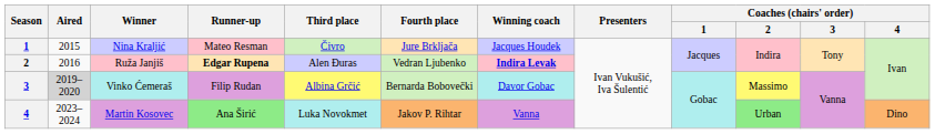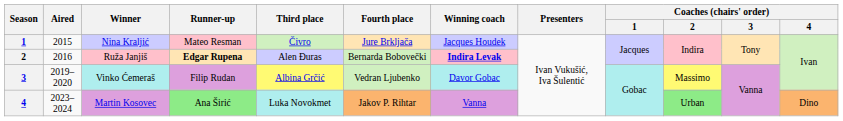 <table class="wikitable" style="text-align:center; font-size:90%; line-height:16px; width:100%">
 <tr>
 <th rowspan="2" scope="col" width="04%">Season</th>
 <th rowspan="2" scope="col" width="04%">Aired</th>
 <th rowspan="2" scope="col" width="09%">Winner</th>
 <th rowspan="2" scope="col" width="09%">Runner-up</th>
 <th rowspan="2" scope="col" width="09%">Third place</th>
 <th rowspan="2" scope="col" width="09%">Fourth place</th>
 <th rowspan="2" scope="col" width="09%">Winning coach</th>
 <th rowspan="2" scope="col" width="09%">Presenters</th>
 <th colspan="4" scope="col" width="20%">Coaches (chairs' order)</th>
 </tr>
 <tr>
 <th width="6%">1</th>
 <th width="6%">2</th>
 <th width="6%">3</th>
 <th width="6%">4</th>
 </tr>
 <tr>
 <th><a href='#'>1</a></th>
 <td>2015</td>
 <td style="background:#ccccff"><a href='#'>Nina Kraljić</a></td>
 <td style="background:pink">Mateo Resman</td>
 <td style="background:#d0f0c0"><a href='#'> Čivro</a></td>
 <td style="background:#ffe5b4"><a href='#'>Jure Brkljača</a></td>
 <td style="background:#ccccff"><a href='#'>Jacques Houdek</a></td>
 <td rowspan="4">Ivan Vukušić,<br>Iva Šulentić</td>
 <td rowspan="2" style="background:#ccccff">Jacques</td>
 <td rowspan="2" style="background:pink">Indira</td>
 <td rowspan="2" style="background:#ffe5b4">Tony</td>
 <td rowspan="3" style="background:#d0f0c0">Ivan</td>
 </tr>
 <tr>
 <th>2</th>
 <td>2016</td>
 <td style="background:pink">Ruža Janjiš</td>
 <td style="background:#ffe5b4"><strong>Edgar Rupena</strong></td>
 <td style="background:#ccccff">Alen Đuras</td>
-<td style="background:#d0f0c0">Vedran Ljubenko</td>
+<td style="background:#d0f0c0">Bernarda Bobovečki</td>
 <td style="background:pink"><strong><a href='#'>Indira Levak</a></strong></td>
 </tr>
 <tr>
 <th><a href='#'>3</a></th>
-<td style="background: lightgrey;">2019–2020</td>
+<td>2019–2020</td>
 <td style="background:#afeeee">Vinko Ćemeraš</td>
 <td style="background:#dda0dd">Filip Rudan</td>
 <td style="background:#fffa73"><a href='#'>Albina Grčić</a></td>
-<td style="background:#d0f0c0">Bernarda Bobovečki</td>
+<td style="background:#d0f0c0">Vedran Ljubenko</td>
 <td style="background:#afeeee"><a href='#'>Davor Gobac</a></td>
 <td rowspan="2" style="background:#afeeee">Gobac</td>
 <td style="background:#fffa73">Massimo</td>
 <td rowspan="2" style="background:#dda0dd">Vanna</td>
 </tr>
 <tr>
 <th><a href='#'>4</a></th>
 <td>2023–2024</td>
 <td style="background:#dda0dd"><a href='#'>Martin Kosovec</a></td>
 <td style="background:#8deb87">Ana Širić</td>
 <td style="background:#afeeee">Luka Novokmet</td>
 <td style="background:#fbb46e">Jakov P. Rihtar </td>
 <td style="background:#dda0dd"><a href='#'>Vanna</a></td>
 <td style="background:#8deb87">Urban</td>
 <td style="background:#fbb46e">Dino</td>
 </tr>
 </table>
